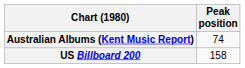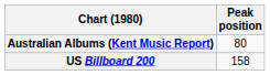 <table class="wikitable sortable plainrowheaders">
 <tr>
 <th scope="col">Chart (1980)</th>
 <th scope="col">Peak<br>position</th>
 </tr>
 <tr>
 <th scope="row">Australian Albums (<a href='#'>Kent Music Report</a>)</th>
-<td style="text-align:center;">74</td>
+<td style="text-align:center;">80</td>
 </tr>
 <tr>
 <th scope="row">US <em><a href='#'>Billboard 200</a></em></th>
 <td style="text-align:center;">158</td>
 </tr>
 </table>
